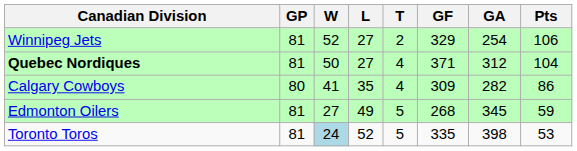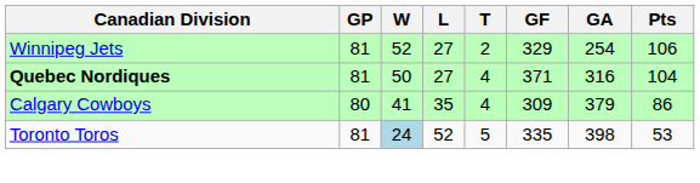 <table class="wikitable">
 <tr>
 <th width="40%">Canadian Division</th>
 <th width="5%">GP</th>
 <th width="5%">W</th>
 <th width="5%">L</th>
 <th width="5%">T</th>
 <th width="7.5%">GF</th>
 <th width="7.5%">GA</th>
 <th width="7.5%">Pts</th>
 </tr>
 <tr align=center bgcolor=#bbffbb>
 <td align=left><a href='#'>Winnipeg Jets</a></td>
 <td>81</td>
 <td>52</td>
 <td>27</td>
 <td>2</td>
 <td>329</td>
 <td>254</td>
 <td>106</td>
 </tr>
 <tr align=center bgcolor=#bbffbb>
 <td align=left><strong>Quebec Nordiques</strong></td>
 <td>81</td>
 <td>50</td>
 <td>27</td>
 <td>4</td>
 <td>371</td>
-<td>312</td>
+<td>316</td>
 <td>104</td>
 </tr>
 <tr align=center bgcolor=#bbffbb>
 <td align=left><a href='#'>Calgary Cowboys</a></td>
 <td>80</td>
 <td>41</td>
 <td>35</td>
 <td>4</td>
 <td>309</td>
-<td>282</td>
+<td>379</td>
 <td>86</td>
-</tr>
-<tr align=center bgcolor=#bbffbb>
-<td align=left><a href='#'>Edmonton Oilers</a></td>
-<td>81</td>
-<td>27</td>
-<td>49</td>
-<td>5</td>
-<td>268</td>
-<td>345</td>
-<td>59</td>
 </tr>
 <tr align=center>
 <td align=left><a href='#'>Toronto Toros</a></td>
 <td>81</td>
 <td style="background: lightblue;">24</td>
 <td>52</td>
 <td>5</td>
 <td>335</td>
 <td>398</td>
 <td>53</td>
 </tr>
 </table>
